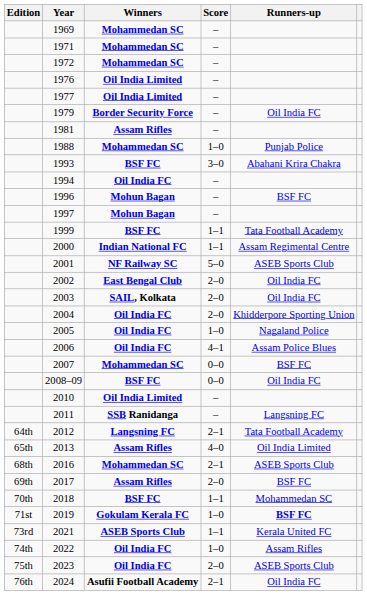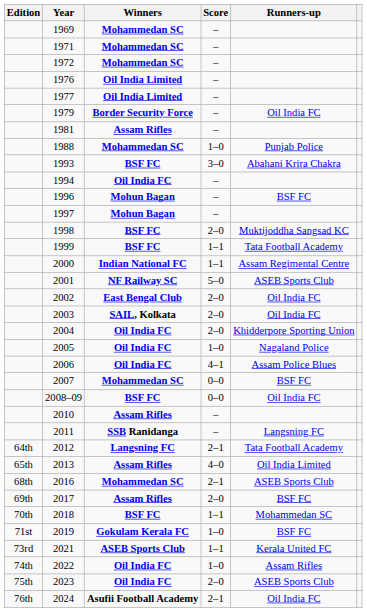 <table class="wikitable" style="text-align:center;">
 <tr>
 <th scope="col">Edition</th>
 <th scope="col">Year</th>
 <th scope="col">Winners</th>
 <th scope="col">Score</th>
 <th scope="col">Runners-up</th>
 <th scope="col"></th>
 </tr>
 <tr>
 <td></td>
 <td>1969</td>
 <td><strong><a href='#'>Mohammedan SC</a></strong></td>
 <td>–</td>
 <td></td>
 <td></td>
 </tr>
 <tr>
 <td></td>
 <td>1971</td>
 <td><strong><a href='#'>Mohammedan SC</a></strong></td>
 <td>–</td>
 <td></td>
 <td></td>
 </tr>
 <tr>
 <td></td>
 <td>1972</td>
 <td><strong><a href='#'>Mohammedan SC</a></strong></td>
 <td>–</td>
 <td></td>
 <td></td>
 </tr>
 <tr>
 <td></td>
 <td>1976</td>
 <td><strong><a href='#'>Oil India Limited</a></strong></td>
 <td>–</td>
 <td></td>
 <td></td>
 </tr>
 <tr>
 <td></td>
 <td>1977</td>
 <td><strong><a href='#'>Oil India Limited</a></strong></td>
 <td>–</td>
 <td></td>
 <td></td>
 </tr>
 <tr>
 <td></td>
 <td>1979</td>
 <td><strong><a href='#'>Border Security Force</a></strong></td>
 <td>–</td>
 <td><a href='#'>Oil India FC</a></td>
 <td></td>
 </tr>
 <tr>
 <td></td>
 <td>1981</td>
 <td><strong><a href='#'>Assam Rifles</a></strong></td>
 <td>–</td>
 <td></td>
 <td></td>
 </tr>
 <tr>
 <td></td>
 <td>1988</td>
 <td><strong><a href='#'>Mohammedan SC</a></strong></td>
 <td>1–0</td>
 <td><a href='#'>Punjab Police</a></td>
 <td></td>
 </tr>
 <tr>
 <td></td>
 <td>1993</td>
 <td><strong><a href='#'>BSF FC</a></strong></td>
 <td>3–0</td>
 <td> <a href='#'>Abahani Krira Chakra</a></td>
 <td></td>
 </tr>
 <tr>
 <td></td>
 <td>1994</td>
 <td><strong><a href='#'>Oil India FC</a></strong></td>
 <td>–</td>
 <td></td>
 <td></td>
 </tr>
 <tr>
 <td></td>
 <td>1996</td>
 <td><strong><a href='#'>Mohun Bagan</a></strong></td>
 <td>–</td>
 <td><a href='#'>BSF FC</a></td>
 <td></td>
 </tr>
 <tr>
 <td></td>
 <td>1997</td>
 <td><strong><a href='#'>Mohun Bagan</a></strong></td>
 <td>–</td>
 <td></td>
 <td></td>
 </tr>
 <tr>
 <td></td>
+<td>1998</td>
+<td><strong><a href='#'>BSF FC</a></strong></td>
+<td>2–0</td>
+<td> <a href='#'>Muktijoddha Sangsad KC</a></td>
+<td></td>
+</tr>
+<tr>
+<td></td>
 <td>1999</td>
 <td><strong><a href='#'>BSF FC</a></strong></td>
 <td>1–1 </td>
 <td><a href='#'>Tata Football Academy</a></td>
 <td></td>
 </tr>
 <tr>
 <td></td>
 <td>2000</td>
 <td><strong><a href='#'>Indian National FC</a></strong></td>
 <td>1–1 </td>
 <td><a href='#'>Assam Regimental Centre</a></td>
 <td></td>
 </tr>
 <tr>
 <td></td>
 <td>2001</td>
 <td><strong><a href='#'>NF Railway SC</a></strong></td>
 <td>5–0</td>
 <td><a href='#'>ASEB Sports Club</a></td>
 <td></td>
 </tr>
 <tr>
 <td></td>
 <td>2002</td>
 <td><strong><a href='#'>East Bengal Club</a></strong></td>
 <td>2–0</td>
 <td><a href='#'>Oil India FC</a></td>
 <td></td>
 </tr>
 <tr>
 <td></td>
 <td>2003</td>
 <td><strong><a href='#'>SAIL</a>, Kolkata</strong></td>
 <td>2–0</td>
 <td><a href='#'>Oil India FC</a></td>
 <td></td>
 </tr>
 <tr>
 <td></td>
 <td>2004</td>
 <td><strong><a href='#'>Oil India FC</a></strong></td>
 <td>2–0</td>
 <td><a href='#'>Khidderpore Sporting Union</a></td>
 <td></td>
 </tr>
 <tr>
 <td></td>
 <td>2005</td>
 <td><strong><a href='#'>Oil India FC</a></strong></td>
 <td>1–0</td>
 <td><a href='#'>Nagaland Police</a></td>
 <td></td>
 </tr>
 <tr>
 <td></td>
 <td>2006</td>
 <td><strong><a href='#'>Oil India FC</a></strong></td>
 <td>4–1</td>
 <td><a href='#'>Assam Police Blues</a></td>
 <td></td>
 </tr>
 <tr>
 <td></td>
 <td>2007</td>
 <td><strong><a href='#'>Mohammedan SC</a></strong></td>
 <td>0–0 </td>
 <td><a href='#'>BSF FC</a></td>
 <td></td>
 </tr>
 <tr>
 <td></td>
 <td>2008–09</td>
 <td><strong><a href='#'>BSF FC</a></strong></td>
 <td>0–0 </td>
 <td><a href='#'>Oil India FC</a></td>
 <td></td>
 </tr>
 <tr>
 <td></td>
 <td>2010</td>
-<td><strong><a href='#'>Oil India Limited</a></strong></td>
+<td><strong><a href='#'>Assam Rifles</a></strong></td>
 <td>–</td>
 <td></td>
 <td></td>
 </tr>
 <tr>
 <td></td>
 <td>2011</td>
 <td><strong><a href='#'>SSB</a> Ranidanga</strong></td>
 <td>–</td>
 <td><a href='#'>Langsning FC</a></td>
 <td></td>
 </tr>
 <tr>
 <td>64th</td>
 <td>2012</td>
 <td><strong><a href='#'>Langsning FC</a></strong></td>
 <td>2–1</td>
 <td><a href='#'>Tata Football Academy</a></td>
 <td></td>
 </tr>
 <tr>
 <td>65th</td>
 <td>2013</td>
 <td><strong><a href='#'>Assam Rifles</a></strong></td>
 <td>4–0</td>
 <td><a href='#'>Oil India Limited</a></td>
 <td></td>
 </tr>
 <tr>
 <td>68th</td>
 <td>2016</td>
 <td><strong><a href='#'>Mohammedan SC</a></strong></td>
 <td>2–1</td>
 <td><a href='#'>ASEB Sports Club</a></td>
 <td></td>
 </tr>
 <tr>
 <td>69th</td>
 <td>2017</td>
 <td><strong><a href='#'>Assam Rifles</a></strong></td>
 <td>2–0</td>
 <td><a href='#'>BSF FC</a></td>
 <td></td>
 </tr>
 <tr>
 <td>70th</td>
 <td>2018</td>
 <td><strong><a href='#'>BSF FC</a></strong></td>
 <td>1–1 </td>
 <td><a href='#'>Mohammedan SC</a></td>
 <td></td>
 </tr>
 <tr>
 <td>71st</td>
 <td>2019</td>
 <td><strong><a href='#'>Gokulam Kerala FC</a></strong></td>
 <td>1–0</td>
-<td><strong><a href='#'>BSF FC</a></strong></td>
+<td><a href='#'>BSF FC</a></td>
 <td></td>
 </tr>
 <tr>
 <td>73rd</td>
 <td>2021</td>
 <td><strong><a href='#'>ASEB Sports Club</a></strong></td>
 <td>1–1 </td>
 <td><a href='#'>Kerala United FC</a></td>
 <td></td>
 </tr>
 <tr>
 <td>74th</td>
 <td>2022</td>
 <td><strong><a href='#'>Oil India FC</a></strong></td>
 <td>1–0</td>
 <td><a href='#'>Assam Rifles</a></td>
 <td></td>
 </tr>
 <tr>
 <td>75th</td>
 <td>2023</td>
 <td><strong><a href='#'>Oil India FC</a></strong></td>
 <td>2–0</td>
 <td><a href='#'>ASEB Sports Club</a></td>
 <td></td>
 </tr>
 <tr>
 <td>76th</td>
 <td>2024</td>
 <td><strong>Asufii Football Academy</strong></td>
 <td>2–1</td>
 <td><a href='#'>Oil India FC</a></td>
 <td></td>
 </tr>
 </table>
